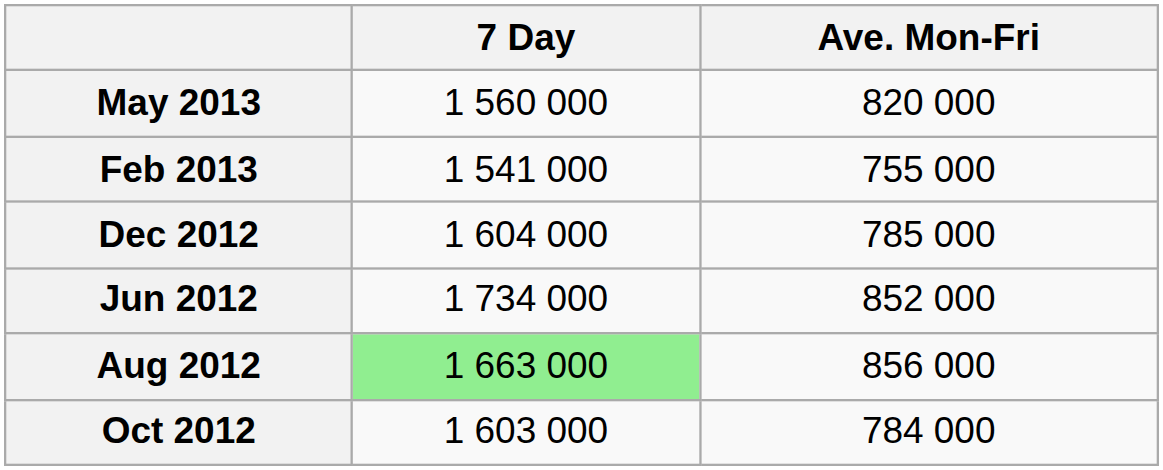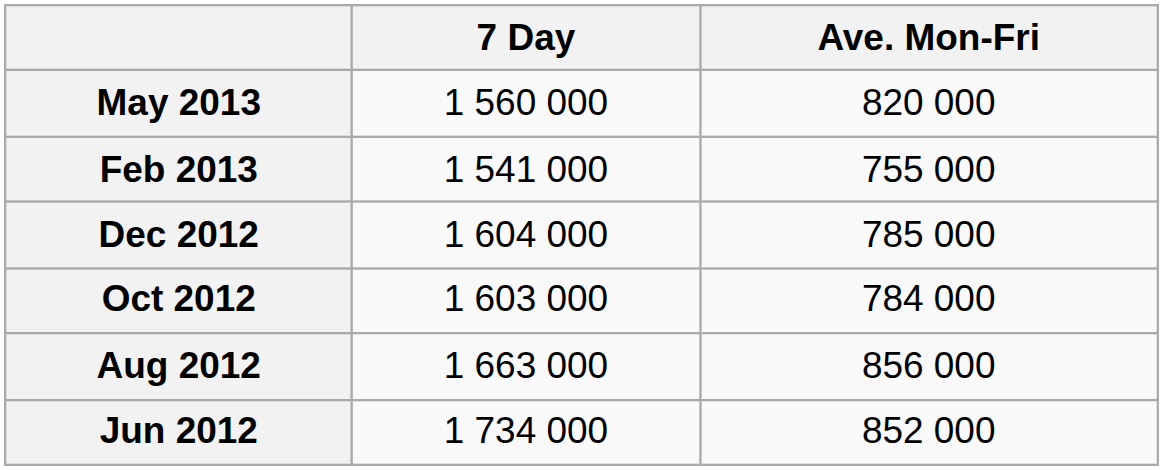 <table class="wikitable sortable" style="text-align:center; width:500px; height:200px;">
 <tr>
 <th></th>
 <th>7 Day</th>
 <th>Ave. Mon-Fri</th>
 </tr>
 <tr>
 <th scope="row">May 2013</th>
 <td>1 560 000</td>
 <td>820 000</td>
 </tr>
 <tr>
 <th scope="row">Feb 2013</th>
 <td>1 541 000</td>
 <td>755 000</td>
 </tr>
 <tr>
 <th scope="row">Dec 2012</th>
 <td>1 604 000</td>
 <td>785 000</td>
 </tr>
 <tr>
+<th scope="row">Oct 2012</th>
+<td>1 603 000</td>
+<td>784 000</td>
+</tr>
+<tr>
+<th scope="row">Aug 2012</th>
+<td>1 663 000</td>
+<td>856 000</td>
+</tr>
+<tr>
 <th scope="row">Jun 2012</th>
 <td>1 734 000</td>
 <td>852 000</td>
 </tr>
-<tr>
-<th scope="row">Aug 2012</th>
-<td style="background: lightgreen;">1 663 000</td>
-<td>856 000</td>
-</tr>
-<tr>
-<th scope="row">Oct 2012</th>
-<td>1 603 000</td>
-<td>784 000</td>
-</tr>
 </table>
